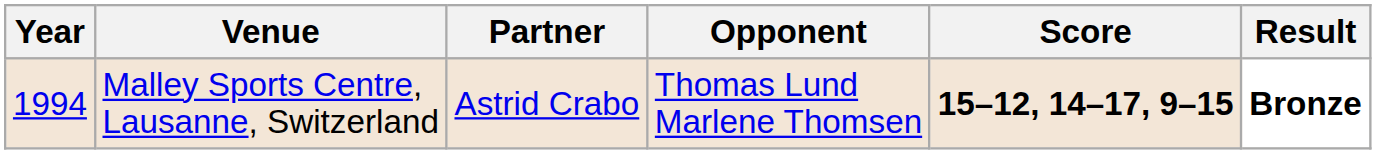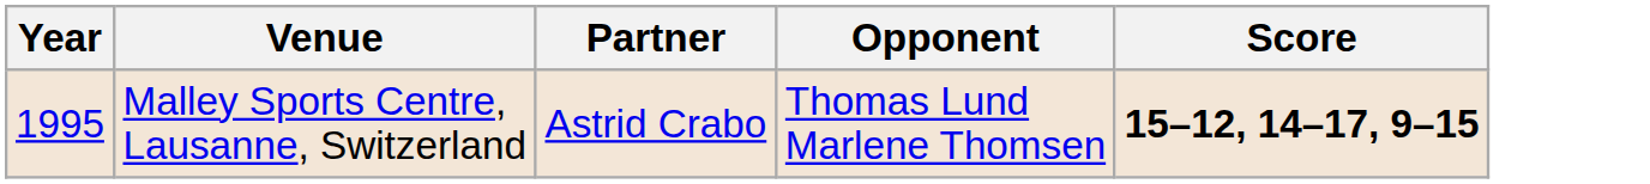 <table class="sortable wikitable" style="font-size: 90%;">
 <tr>
 <th>Year</th>
 <th>Venue</th>
 <th>Partner</th>
 <th>Opponent</th>
 <th>Score</th>
-<th>Result</th>
 </tr>
 <tr style="background:#F3E6D7">
-<td align="center"><a href='#'>1994</a></td>
+<td align="center"><a href='#'>1995</a></td>
 <td align="left"><a href='#'>Malley Sports Centre</a>,<br><a href='#'>Lausanne</a>, Switzerland</td>
 <td align="left"> <a href='#'>Astrid Crabo</a></td>
 <td align="left"> <a href='#'>Thomas Lund</a><br> <a href='#'>Marlene Thomsen</a></td>
 <td align="left"><strong>15–12, 14–17, 9–15</strong></td>
-<td style="text-align:left; background:white"> <strong>Bronze</strong></td>
 </tr>
 </table>
